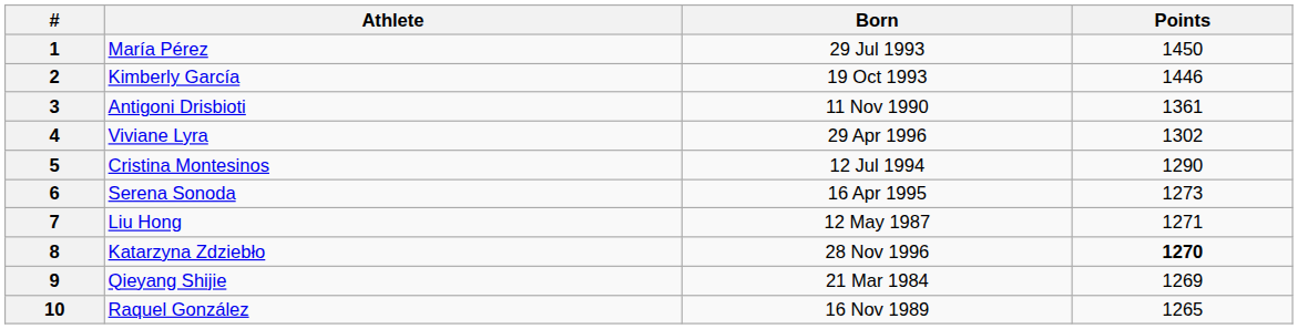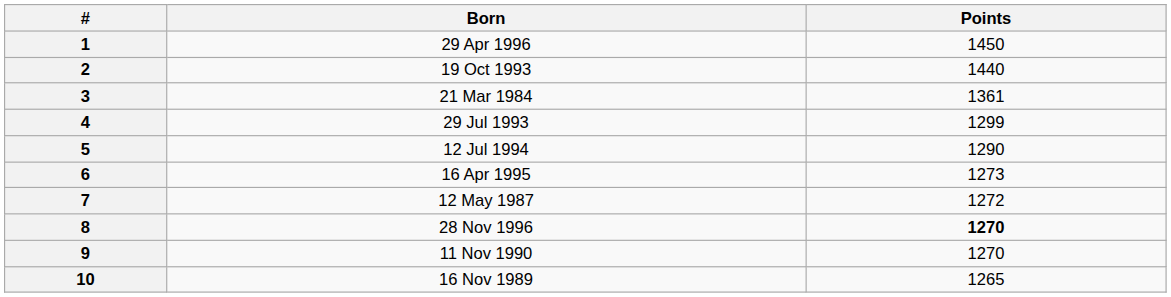 <table class="wikitable" width=80% style="font-size:90%; text-align:center;">
 <tr>
 <th>#</th>
-<th>Athlete</th>
 <th>Born</th>
 <th>Points</th>
 </tr>
 <tr>
 <th>1</th>
-<td align=left> <a href='#'>María Pérez</a></td>
-<td>29 Jul 1993</td>
+<td>29 Apr 1996</td>
 <td>1450</td>
 </tr>
 <tr>
 <th>2</th>
-<td align=left> <a href='#'>Kimberly García</a></td>
 <td>19 Oct 1993</td>
-<td>1446</td>
+<td>1440</td>
 </tr>
 <tr>
 <th>3</th>
-<td align=left> <a href='#'>Antigoni Drisbioti</a></td>
-<td>11 Nov 1990</td>
+<td>21 Mar 1984</td>
 <td>1361</td>
 </tr>
 <tr>
 <th>4</th>
-<td align=left> <a href='#'>Viviane Lyra</a></td>
-<td>29 Apr 1996</td>
-<td>1302</td>
+<td>29 Jul 1993</td>
+<td>1299</td>
 </tr>
 <tr>
 <th>5</th>
-<td align=left> <a href='#'>Cristina Montesinos</a></td>
 <td>12 Jul 1994</td>
 <td>1290</td>
 </tr>
 <tr>
 <th>6</th>
-<td align=left> <a href='#'>Serena Sonoda</a></td>
 <td>16 Apr 1995</td>
 <td>1273</td>
 </tr>
 <tr>
 <th>7</th>
-<td align=left> <a href='#'>Liu Hong</a></td>
 <td>12 May 1987</td>
-<td>1271</td>
+<td>1272</td>
 </tr>
 <tr>
 <th>8</th>
-<td align=left> <a href='#'>Katarzyna Zdziebło</a></td>
 <td>28 Nov 1996</td>
 <td><strong>1270</strong></td>
 </tr>
 <tr>
 <th>9</th>
-<td align=left> <a href='#'>Qieyang Shijie</a></td>
-<td>21 Mar 1984</td>
-<td>1269</td>
+<td>11 Nov 1990</td>
+<td>1270</td>
 </tr>
 <tr>
 <th>10</th>
-<td align=left> <a href='#'>Raquel González</a></td>
 <td>16 Nov 1989</td>
 <td>1265</td>
 </tr>
 </table>
